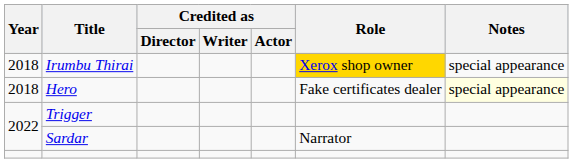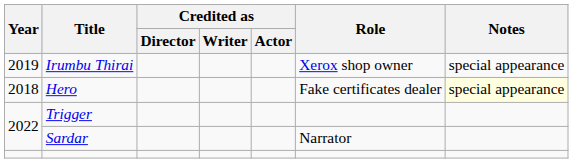 <table class="wikitable sortable">
 <tr style="background:#B0C4DE; text-align:center;">
 <th rowspan="2" scope="col">Year</th>
 <th rowspan="2" scope="col">Title</th>
 <th scope="col"  colspan="3">Credited as</th>
 <th rowspan="2" scope="col">Role</th>
 <th rowspan="2" class="unsortable" scope="col">Notes</th>
 </tr>
 <tr>
 <th>Director</th>
 <th>Writer</th>
 <th>Actor</th>
 </tr>
 <tr>
-<td>2018</td>
+<td>2019</td>
 <td><em><a href='#'>Irumbu Thirai</a></em></td>
 <td></td>
 <td></td>
 <td></td>
-<td style="background: gold;"><a href='#'>Xerox</a> shop owner</td>
+<td><a href='#'>Xerox</a> shop owner</td>
 <td>special appearance</td>
 </tr>
 <tr>
 <td>2018</td>
 <td><em><a href='#'>Hero</a></em></td>
 <td></td>
 <td></td>
 <td></td>
 <td>Fake certificates dealer</td>
 <td style="background: lightyellow;">special appearance</td>
 </tr>
 <tr>
 <td rowspan ="2">2022</td>
 <td><em><a href='#'>Trigger</a></em></td>
 <td></td>
 <td></td>
 <td></td>
 <td></td>
 <td></td>
 </tr>
 <tr>
 <td><em><a href='#'>Sardar</a></em></td>
 <td></td>
 <td></td>
 <td></td>
 <td>Narrator</td>
 <td></td>
 </tr>
 <tr>
 <td></td>
 <td></td>
 <td></td>
 <td></td>
 <td></td>
 <td></td>
 <td></td>
 </tr>
 </table>
